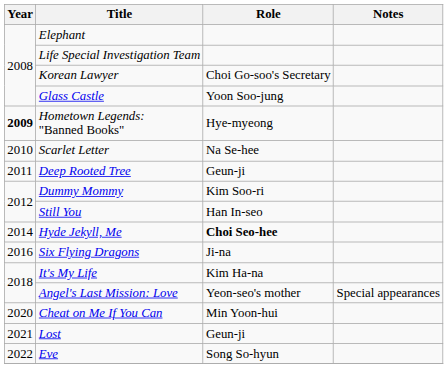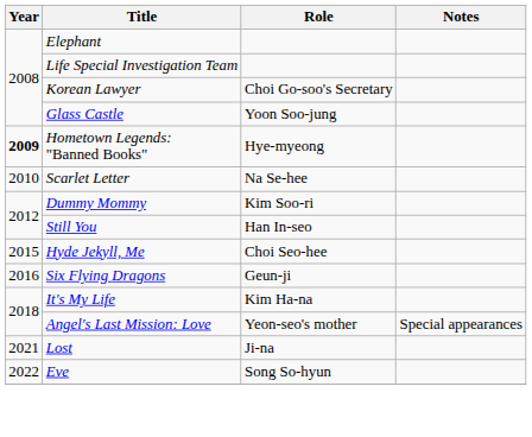 <table class="wikitable">
 <tr>
 <th>Year</th>
 <th>Title</th>
 <th>Role</th>
 <th>Notes</th>
 </tr>
 <tr>
 <td rowspan=4>2008</td>
 <td><em>Elephant</em></td>
 <td></td>
 <td></td>
 </tr>
 <tr>
 <td><em>Life Special Investigation Team</em></td>
 <td></td>
 <td></td>
 </tr>
 <tr>
 <td><em>Korean Lawyer</em></td>
 <td>Choi Go-soo's Secretary</td>
 <td></td>
 </tr>
 <tr>
 <td><em><a href='#'>Glass Castle</a></em></td>
 <td>Yoon Soo-jung</td>
 <td></td>
 </tr>
 <tr>
 <td><strong>2009</strong></td>
 <td><em>Hometown Legends:</em><br>"Banned Books"</td>
 <td>Hye-myeong</td>
 <td></td>
 </tr>
 <tr>
 <td>2010</td>
 <td><em>Scarlet Letter</em></td>
 <td>Na Se-hee</td>
 <td></td>
 </tr>
 <tr>
-<td>2011</td>
-<td><em><a href='#'>Deep Rooted Tree</a></em></td>
-<td>Geun-ji</td>
-<td></td>
-</tr>
-<tr>
 <td rowspan=2>2012</td>
 <td><em><a href='#'>Dummy Mommy</a></em></td>
 <td>Kim Soo-ri</td>
 <td></td>
 </tr>
 <tr>
 <td><em><a href='#'>Still You</a></em></td>
 <td>Han In-seo</td>
 <td></td>
 </tr>
 <tr>
-<td>2014</td>
+<td>2015</td>
 <td><em><a href='#'>Hyde Jekyll, Me</a></em></td>
-<td><strong>Choi Seo-hee</strong></td>
+<td>Choi Seo-hee</td>
 <td></td>
 </tr>
 <tr>
 <td>2016</td>
 <td><em><a href='#'>Six Flying Dragons</a></em></td>
-<td>Ji-na</td>
+<td>Geun-ji</td>
 <td></td>
 </tr>
 <tr>
 <td rowspan=2>2018</td>
 <td><em><a href='#'>It's My Life</a></em></td>
 <td>Kim Ha-na</td>
 <td></td>
 </tr>
 <tr>
 <td><em><a href='#'>Angel's Last Mission: Love</a></em></td>
 <td>Yeon-seo's mother</td>
 <td>Special appearances</td>
 </tr>
 <tr>
-<td>2020</td>
-<td><em><a href='#'>Cheat on Me If You Can</a></em></td>
-<td>Min Yoon-hui</td>
-<td></td>
-</tr>
-<tr>
 <td>2021</td>
 <td><em><a href='#'>Lost</a></em></td>
-<td>Geun-ji</td>
+<td>Ji-na</td>
 <td></td>
 </tr>
 <tr>
 <td>2022</td>
 <td><em><a href='#'>Eve</a></em></td>
 <td>Song So-hyun</td>
 <td></td>
 </tr>
 <tr>
 </tr>
 </table>
